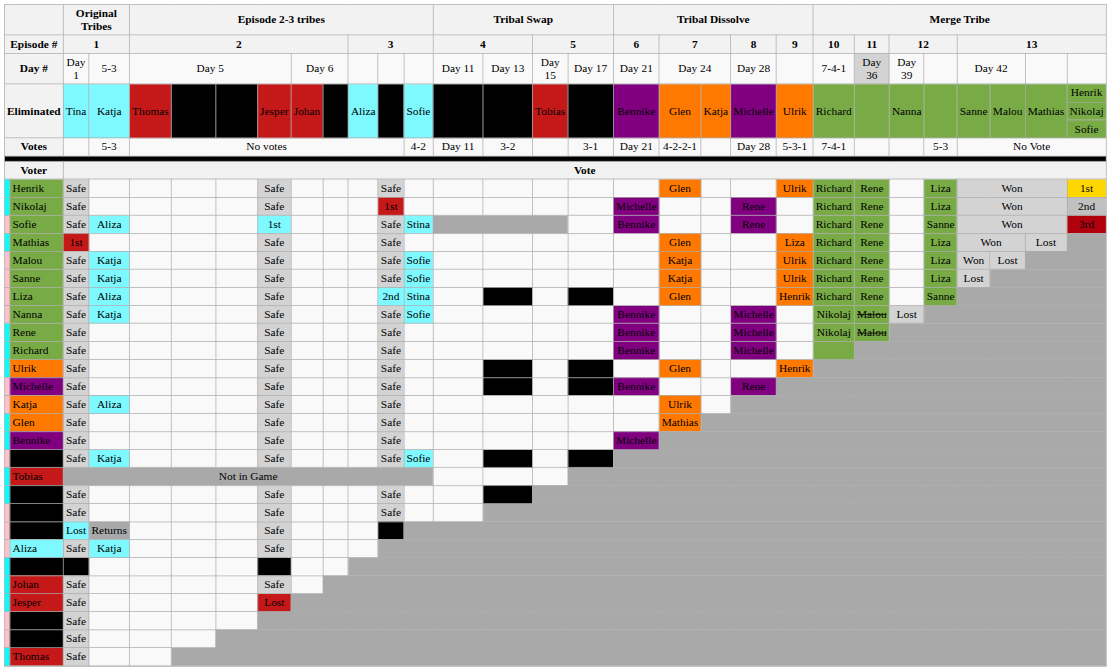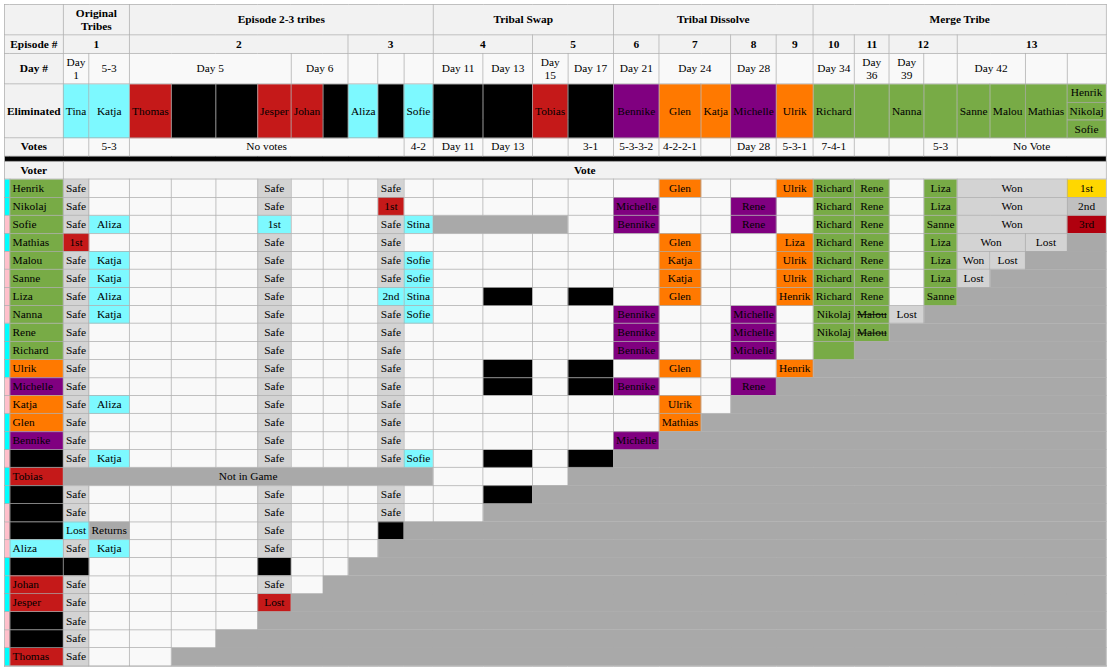 <table class="wikitable" style="text-align:center">
 <tr>
 <th colspan="2"></th>
 <th colspan="2">Original Tribes</th>
 <th colspan="9">Episode 2-3 tribes</th>
 <th colspan="4">Tribal Swap</th>
 <th colspan="5">Tribal Dissolve</th>
 <th colspan="8">Merge Tribe</th>
 </tr>
 <tr>
 <th colspan="2">Episode #</th>
 <th colspan=2>1</th>
 <th colspan=6>2</th>
 <th colspan=3>3</th>
 <th colspan=2>4</th>
 <th colspan=2>5</th>
 <th>6</th>
 <th colspan=2>7</th>
 <th>8</th>
 <th>9</th>
 <th>10</th>
 <th>11</th>
 <th colspan="2">12</th>
 <th colspan="4">13</th>
 </tr>
 <tr>
 <th colspan="2">Day #</th>
 <td>Day 1</td>
 <td>5-3</td>
 <td colspan="4">Day 5</td>
 <td colspan="2">Day 6</td>
 <td></td>
 <td></td>
 <td></td>
 <td>Day 11</td>
 <td>Day 13</td>
 <td>Day 15</td>
 <td>Day 17</td>
 <td>Day 21</td>
 <td colspan=2>Day 24</td>
 <td>Day 28</td>
 <td></td>
-<td>7-4-1</td>
-<td style="background: lightgrey;">Day 36</td>
+<td>Day 34</td>
+<td>Day 36</td>
 <td>Day 39</td>
 <td></td>
 <td colspan="2">Day 42</td>
 <td></td>
 <td colspan="3"></td>
 </tr>
 <tr>
 <th colspan="2" rowspan="3">Eliminated</th>
 <td rowspan="3" bgcolor="#7DF9FF">Tina</td>
 <td rowspan="3" bgcolor="#7DF9FF">Katja</td>
 <td rowspan="3" bgcolor="#C51919">Thomas</td>
 <td rowspan="3" bgcolor="black"><span>Caroline</span></td>
 <td rowspan="3" bgcolor="black"><span>Natasha</span></td>
 <td rowspan="3" bgcolor="#C51919">Jesper</td>
 <td rowspan="3" bgcolor="#C51919">Johan</td>
 <td rowspan="3" bgcolor="black"><span>Kim</span></td>
 <td rowspan="3" bgcolor="#7DF9FF">Aliza</td>
 <td rowspan="3" bgcolor="black"><span>Tina</span></td>
 <td rowspan="3" bgcolor="#7DF9FF">Sofie</td>
 <td rowspan="3" bgcolor="black"><span>Josephine</span></td>
 <td rowspan="3" bgcolor="black"><span>Benjamin</span></td>
 <td rowspan="3" bgcolor="#C51919">Tobias</td>
 <td rowspan="3" bgcolor="black"><span>Stina</span></td>
 <td rowspan="3" bgcolor="purple"><span>Bennike</span></td>
 <td rowspan="3" bgcolor="#FF7900"><span>Glen</span></td>
 <td rowspan="3" bgcolor="#FF7900">Katja</td>
 <td rowspan="3" bgcolor="purple"><span>Michelle</span></td>
 <td rowspan="3" bgcolor="#FF7900">Ulrik</td>
 <td rowspan="3" bgcolor="#78AB46">Richard</td>
 <td rowspan="3" bgcolor="#78AB46"></td>
 <td rowspan="3" bgcolor="#78AB46">Nanna</td>
 <td rowspan="3" bgcolor="#78AB46"></td>
 <td rowspan="3" bgcolor="#78AB46">Sanne</td>
 <td rowspan="3" bgcolor="#78AB46">Malou</td>
 <td rowspan="3" bgcolor="#78AB46">Mathias</td>
 <td rowspan="1" bgcolor="#78AB46">Henrik</td>
 </tr>
 <tr>
 <td rowspan="1" bgcolor="#78AB46">Nikolaj</td>
 </tr>
 <tr>
 <td rowspan="1" bgcolor="#78AB46">Sofie</td>
 </tr>
 <tr>
 <th colspan="2" rowspan="1">Votes</th>
 <td></td>
 <td>5-3</td>
 <td colspan="8">No votes</td>
 <td>4-2</td>
 <td>Day 11</td>
-<td>3-2</td>
+<td>Day 13</td>
 <td></td>
 <td>3-1</td>
-<td>Day 21</td>
+<td>5-3-3-2</td>
 <td>4-2-2-1</td>
 <td></td>
 <td>Day 28</td>
 <td>5-3-1</td>
 <td>7-4-1</td>
 <td></td>
 <td></td>
 <td>5-3</td>
 <td colspan="4">No Vote</td>
 </tr>
 <tr>
 <td bgcolor=black colspan="30"></td>
 </tr>
 <tr>
 <th colspan="2">Voter</th>
 <th colspan="28">Vote</th>
 </tr>
 <tr>
 <td style="background:cyan"></td>
 <td align="left" bgcolor="#78AB46">Henrik</td>
 <td bgcolor="lightgray">Safe</td>
 <td></td>
 <td></td>
 <td></td>
 <td></td>
 <td bgcolor="lightgray">Safe</td>
 <td></td>
 <td></td>
 <td></td>
 <td bgcolor="lightgray">Safe</td>
 <td></td>
 <td></td>
 <td></td>
 <td></td>
 <td></td>
 <td></td>
 <td bgcolor="#FF7900"><span>Glen</span></td>
 <td></td>
 <td></td>
 <td bgcolor="#FF7900">Ulrik</td>
 <td bgcolor="#78AB46">Richard</td>
 <td bgcolor="#78AB46">Rene</td>
 <td></td>
 <td bgcolor="#78AB46">Liza</td>
 <td colspan="3" bgcolor="lightgray">Won</td>
 <td bgcolor="gold">1st</td>
 </tr>
 <tr>
 <td style="background:cyan"></td>
 <td align="left" bgcolor="#78AB46">Nikolaj</td>
 <td bgcolor="lightgray">Safe</td>
 <td></td>
 <td></td>
 <td></td>
 <td></td>
 <td bgcolor="lightgray">Safe</td>
 <td></td>
 <td></td>
 <td></td>
 <td bgcolor="#C51919">1st</td>
 <td></td>
 <td></td>
 <td></td>
 <td></td>
 <td></td>
 <td bgcolor="purple"><span>Michelle</span></td>
 <td></td>
 <td></td>
 <td bgcolor="purple">Rene</td>
 <td></td>
 <td bgcolor="#78AB46">Richard</td>
 <td bgcolor="#78AB46">Rene</td>
 <td></td>
 <td bgcolor="#78AB46">Liza</td>
 <td colspan="3" bgcolor="lightgray">Won</td>
 <td bgcolor="silver">2nd</td>
 </tr>
 <tr>
 <td style="background:pink"></td>
 <td align="left" bgcolor="#78AB46">Sofie</td>
 <td bgcolor="lightgray">Safe</td>
 <td bgcolor="#7DF9FF">Aliza</td>
 <td></td>
 <td></td>
 <td></td>
 <td bgcolor="#7DF9FF">1st</td>
 <td></td>
 <td></td>
 <td></td>
 <td bgcolor="lightgray">Safe</td>
 <td bgcolor="#7DF9FF">Stina</td>
 <td bgcolor="darkgray" colspan="3"></td>
 <td></td>
 <td bgcolor="purple"><span>Bennike</span></td>
 <td></td>
 <td></td>
 <td bgcolor="purple">Rene</td>
 <td></td>
 <td bgcolor="#78AB46">Richard</td>
 <td bgcolor="#78AB46">Rene</td>
 <td></td>
 <td bgcolor="#78AB46">Sanne</td>
 <td colspan="3" bgcolor="lightgray">Won</td>
 <td bgcolor="bronze">3rd</td>
 </tr>
 <tr>
 <td style="background:cyan"></td>
 <td align="left" bgcolor="#78AB46">Mathias</td>
 <td bgcolor="#C51919">1st</td>
 <td></td>
 <td></td>
 <td></td>
 <td></td>
 <td bgcolor="lightgray">Safe</td>
 <td></td>
 <td></td>
 <td></td>
 <td bgcolor="lightgray">Safe</td>
 <td></td>
 <td></td>
 <td></td>
 <td></td>
 <td></td>
 <td></td>
 <td bgcolor="#FF7900"><span>Glen</span></td>
 <td></td>
 <td></td>
 <td bgcolor="#FF7900">Liza</td>
 <td bgcolor="#78AB46">Richard</td>
 <td bgcolor="#78AB46">Rene</td>
 <td></td>
 <td bgcolor="#78AB46">Liza</td>
 <td colspan="2" bgcolor="lightgray">Won</td>
 <td bgcolor="lightgray">Lost</td>
 <td bgcolor="darkgray" colspan="4"></td>
 </tr>
 <tr>
 <td style="background:pink"></td>
 <td align="left" bgcolor="#78AB46">Malou</td>
 <td bgcolor="lightgray">Safe</td>
 <td bgcolor="#7DF9FF">Katja</td>
 <td></td>
 <td></td>
 <td></td>
 <td bgcolor="lightgray">Safe</td>
 <td></td>
 <td></td>
 <td></td>
 <td bgcolor="lightgray">Safe</td>
 <td bgcolor="#7DF9FF">Sofie</td>
 <td></td>
 <td></td>
 <td></td>
 <td></td>
 <td></td>
 <td bgcolor="#FF7900">Katja</td>
 <td></td>
 <td></td>
 <td bgcolor="#FF7900">Ulrik</td>
 <td bgcolor="#78AB46">Richard</td>
 <td bgcolor="#78AB46">Rene</td>
 <td></td>
 <td bgcolor="#78AB46">Liza</td>
 <td bgcolor="lightgray">Won</td>
 <td bgcolor="lightgray">Lost</td>
 <td bgcolor="darkgray" colspan="5"></td>
 </tr>
 <tr>
 <td style="background:pink"></td>
 <td align="left" bgcolor="#78AB46">Sanne</td>
 <td bgcolor="lightgray">Safe</td>
 <td bgcolor="#7DF9FF">Katja</td>
 <td></td>
 <td></td>
 <td></td>
 <td bgcolor="lightgray">Safe</td>
 <td></td>
 <td></td>
 <td></td>
 <td bgcolor="lightgray">Safe</td>
 <td bgcolor="#7DF9FF">Sofie</td>
 <td></td>
 <td></td>
 <td></td>
 <td></td>
 <td></td>
 <td bgcolor="#FF7900">Katja</td>
 <td></td>
 <td></td>
 <td bgcolor="#FF7900">Ulrik</td>
 <td bgcolor="#78AB46">Richard</td>
 <td bgcolor="#78AB46">Rene</td>
 <td></td>
 <td bgcolor="#78AB46">Liza</td>
 <td bgcolor="lightgray">Lost</td>
 <td bgcolor="darkgray" colspan="6"></td>
 </tr>
 <tr>
 <td style="background:pink"></td>
 <td align="left" bgcolor="#78AB46">Liza</td>
 <td bgcolor="lightgray">Safe</td>
 <td bgcolor="#7DF9FF">Aliza</td>
 <td></td>
 <td></td>
 <td></td>
 <td bgcolor="lightgray">Safe</td>
 <td></td>
 <td></td>
 <td></td>
 <td bgcolor="#7DF9FF">2nd</td>
 <td bgcolor="#7DF9FF">Stina</td>
 <td></td>
 <td bgcolor="black"><span>Benjamin</span></td>
 <td></td>
 <td bgcolor="black"><span>Stina</span></td>
 <td></td>
 <td bgcolor="#FF7900"><span>Glen</span></td>
 <td></td>
 <td></td>
 <td bgcolor="#FF7900">Henrik</td>
 <td bgcolor="#78AB46">Richard</td>
 <td bgcolor="#78AB46">Rene</td>
 <td></td>
 <td bgcolor="#78AB46">Sanne</td>
 <td bgcolor="darkgray" colspan="7"></td>
 </tr>
 <tr>
 <td style="background:pink"></td>
 <td align="left" bgcolor="#78AB46">Nanna</td>
 <td bgcolor="lightgray">Safe</td>
 <td bgcolor="#7DF9FF">Katja</td>
 <td></td>
 <td></td>
 <td></td>
 <td bgcolor="lightgray">Safe</td>
 <td></td>
 <td></td>
 <td></td>
 <td bgcolor="lightgray">Safe</td>
 <td bgcolor="#7DF9FF">Sofie</td>
 <td></td>
 <td></td>
 <td></td>
 <td></td>
 <td bgcolor="purple"><span>Bennike</span></td>
 <td></td>
 <td></td>
 <td bgcolor="purple"><span>Michelle</span></td>
 <td></td>
 <td bgcolor="#78AB46">Nikolaj</td>
 <td bgcolor="#78AB46"><s>Malou</s></td>
 <td bgcolor="lightgray">Lost</td>
 <td bgcolor="darkgray" colspan="8"></td>
 </tr>
 <tr>
 <td style="background:cyan"></td>
 <td align="left" bgcolor="#78AB46">Rene</td>
 <td bgcolor="lightgray">Safe</td>
 <td></td>
 <td></td>
 <td></td>
 <td></td>
 <td bgcolor="lightgray">Safe</td>
 <td></td>
 <td></td>
 <td></td>
 <td bgcolor="lightgray">Safe</td>
 <td></td>
 <td></td>
 <td></td>
 <td></td>
 <td></td>
 <td bgcolor="purple"><span>Bennike</span></td>
 <td></td>
 <td></td>
 <td bgcolor="purple"><span>Michelle</span></td>
 <td></td>
 <td bgcolor="#78AB46">Nikolaj</td>
 <td bgcolor="#78AB46"><s>Malou</s></td>
 <td bgcolor="darkgray" colspan="9"></td>
 </tr>
 <tr>
 <td style="background:cyan"></td>
 <td align="left" bgcolor="#78AB46">Richard</td>
 <td bgcolor="lightgray">Safe</td>
 <td></td>
 <td></td>
 <td></td>
 <td></td>
 <td bgcolor="lightgray">Safe</td>
 <td></td>
 <td></td>
 <td></td>
 <td bgcolor="lightgray">Safe</td>
 <td></td>
 <td></td>
 <td></td>
 <td></td>
 <td></td>
 <td bgcolor="purple"><span>Bennike</span></td>
 <td></td>
 <td></td>
 <td bgcolor="purple"><span>Michelle</span></td>
 <td></td>
 <td bgcolor="#78AB46"></td>
 <td bgcolor="darkgray" colspan="9"></td>
 </tr>
 <tr>
 <td style="background:cyan"></td>
 <td align="left" bgcolor="#FF7900">Ulrik</td>
 <td bgcolor="lightgray">Safe</td>
 <td></td>
 <td></td>
 <td></td>
 <td></td>
 <td bgcolor="lightgray">Safe</td>
 <td></td>
 <td></td>
 <td></td>
 <td bgcolor="lightgray">Safe</td>
 <td></td>
 <td></td>
 <td bgcolor="black"><span>Benjamin</span></td>
 <td></td>
 <td bgcolor="black"><span>Stina</span></td>
 <td></td>
 <td bgcolor="#FF7900"><span>Glen</span></td>
 <td></td>
 <td></td>
 <td bgcolor="#FF7900">Henrik</td>
 <td bgcolor="darkgray" colspan="10"></td>
 </tr>
 <tr>
 <td style="background:pink"></td>
 <td align="left" bgcolor="purple"><span>Michelle</span></td>
 <td bgcolor="lightgray">Safe</td>
 <td></td>
 <td></td>
 <td></td>
 <td></td>
 <td bgcolor="lightgray">Safe</td>
 <td></td>
 <td></td>
 <td></td>
 <td bgcolor="lightgray">Safe</td>
 <td></td>
 <td></td>
 <td bgcolor="black"><span>Stina</span></td>
 <td></td>
 <td bgcolor="black"><span>Stina</span></td>
 <td bgcolor="purple"><span>Bennike</span></td>
 <td></td>
 <td></td>
 <td bgcolor="purple">Rene</td>
 <td bgcolor="darkgray" colspan="11"></td>
 </tr>
 <tr>
 <td style="background:pink"></td>
 <td align="left" bgcolor="#FF7900">Katja</td>
 <td bgcolor="lightgray">Safe</td>
 <td bgcolor="#7DF9FF">Aliza</td>
 <td></td>
 <td></td>
 <td></td>
 <td bgcolor="lightgray">Safe</td>
 <td></td>
 <td></td>
 <td></td>
 <td bgcolor="lightgray">Safe</td>
 <td></td>
 <td></td>
 <td></td>
 <td></td>
 <td></td>
 <td></td>
 <td bgcolor="#FF7900">Ulrik</td>
 <td></td>
 <td bgcolor="darkgray" colspan="12"></td>
 </tr>
 <tr>
 <td style="background:cyan"></td>
 <td align="left" bgcolor="#FF7900"><span>Glen</span></td>
 <td bgcolor="lightgray">Safe</td>
 <td></td>
 <td></td>
 <td></td>
 <td></td>
 <td bgcolor="lightgray">Safe</td>
 <td></td>
 <td></td>
 <td></td>
 <td bgcolor="lightgray">Safe</td>
 <td></td>
 <td></td>
 <td></td>
 <td></td>
 <td></td>
 <td></td>
 <td bgcolor="#FF7900">Mathias</td>
 <td bgcolor="darkgray" colspan="13"></td>
 </tr>
 <tr>
 <td style="background:cyan"></td>
 <td align="left" bgcolor="purple"><span>Bennike</span></td>
 <td bgcolor="lightgray">Safe</td>
 <td></td>
 <td></td>
 <td></td>
 <td></td>
 <td bgcolor="lightgray">Safe</td>
 <td></td>
 <td></td>
 <td></td>
 <td bgcolor="lightgray">Safe</td>
 <td></td>
 <td></td>
 <td></td>
 <td></td>
 <td></td>
 <td bgcolor="purple"><span>Michelle</span></td>
 <td bgcolor="darkgray" colspan="14"></td>
 </tr>
 <tr>
 <td style="background:pink"></td>
 <td align="left" bgcolor="black"><span>Stina</span></td>
 <td bgcolor="lightgray">Safe</td>
 <td bgcolor="#7DF9FF">Katja</td>
 <td></td>
 <td></td>
 <td></td>
 <td bgcolor="lightgray">Safe</td>
 <td></td>
 <td></td>
 <td></td>
 <td bgcolor="lightgray">Safe</td>
 <td bgcolor="#7DF9FF">Sofie</td>
 <td></td>
 <td bgcolor="black"><span>Benjamin</span></td>
 <td></td>
 <td bgcolor="black"><span>Michelle</span></td>
 <td bgcolor="darkgray" colspan="15"></td>
 </tr>
 <tr>
 <td style="background:cyan"></td>
 <td align="left" bgcolor="#C51919">Tobias</td>
 <td bgcolor="darkgray" colspan="11">Not in Game</td>
 <td></td>
 <td></td>
 <td></td>
 <td bgcolor="darkgray" colspan="16"></td>
 </tr>
 <tr>
 <td style="background:cyan"></td>
 <td align="left" bgcolor="black"><span>Benjamin</span></td>
 <td bgcolor="lightgray">Safe</td>
 <td></td>
 <td></td>
 <td></td>
 <td></td>
 <td bgcolor="lightgray">Safe</td>
 <td></td>
 <td></td>
 <td></td>
 <td bgcolor="lightgray">Safe</td>
 <td></td>
 <td></td>
 <td bgcolor="black"><span>Stina</span></td>
 <td bgcolor="darkgray" colspan="16"></td>
 </tr>
 <tr>
 <td style="background:pink"></td>
 <td align="left" bgcolor="black"><span>Josephine</span></td>
 <td bgcolor="lightgray">Safe</td>
 <td></td>
 <td></td>
 <td></td>
 <td></td>
 <td bgcolor="lightgray">Safe</td>
 <td></td>
 <td></td>
 <td></td>
 <td bgcolor="lightgray">Safe</td>
 <td></td>
 <td></td>
 <td bgcolor="darkgray" colspan="17"></td>
 </tr>
 <tr>
 <td style="background:pink"></td>
 <td align="left" bgcolor="black"><span>Tina</span></td>
 <td bgcolor="#7DF9FF">Lost</td>
 <td bgcolor="darkgray">Returns</td>
 <td></td>
 <td></td>
 <td></td>
 <td bgcolor="lightgray">Safe</td>
 <td></td>
 <td></td>
 <td></td>
 <td bgcolor="black"><span>Lost</span></td>
 <td bgcolor="darkgray" colspan="19"></td>
 </tr>
 <tr>
 <td style="background:pink"></td>
 <td align="left" bgcolor="#7DF9FF">Aliza</td>
 <td bgcolor="lightgray">Safe</td>
 <td bgcolor="#7DF9FF">Katja</td>
 <td></td>
 <td></td>
 <td></td>
 <td bgcolor="lightgray">Safe</td>
 <td></td>
 <td></td>
 <td></td>
 <td bgcolor="darkgray" colspan="20"></td>
 </tr>
 <tr>
 <td style="background:cyan"></td>
 <td align="left" bgcolor="black"><span>Kim</span></td>
 <td bgcolor="black"><span>2nd</span></td>
 <td></td>
 <td></td>
 <td></td>
 <td></td>
 <td bgcolor="black"><span>2nd</span></td>
 <td></td>
 <td></td>
 <td bgcolor="darkgray" colspan="21"></td>
 </tr>
 <tr>
 <td style="background:cyan"></td>
 <td align="left" bgcolor="#C51919">Johan</td>
 <td bgcolor="lightgray">Safe</td>
 <td></td>
 <td></td>
 <td></td>
 <td></td>
 <td bgcolor="lightgray">Safe</td>
 <td></td>
 <td bgcolor="darkgray" colspan="22"></td>
 </tr>
 <tr>
 <td style="background:cyan"></td>
 <td align="left" bgcolor="#C51919">Jesper</td>
 <td bgcolor="lightgray">Safe</td>
 <td></td>
 <td></td>
 <td></td>
 <td></td>
 <td bgcolor="#C51919">Lost</td>
 <td bgcolor="darkgray" colspan="23"></td>
 </tr>
 <tr>
 <td style="background:pink"></td>
 <td align="left" bgcolor="black"><span>Natasha</span></td>
 <td bgcolor="lightgray">Safe</td>
 <td></td>
 <td></td>
 <td></td>
 <td></td>
 <td bgcolor="darkgray" colspan="24"></td>
 </tr>
 <tr>
 <td style="background:pink"></td>
 <td align="left" bgcolor="black"><span>Caroline</span></td>
 <td bgcolor="lightgray">Safe</td>
 <td></td>
 <td></td>
 <td></td>
 <td bgcolor="darkgray" colspan="25"></td>
 </tr>
 <tr>
 <td style="background:cyan"></td>
 <td align="left" bgcolor="#C51919">Thomas</td>
 <td bgcolor="lightgray">Safe</td>
 <td></td>
 <td></td>
 <td bgcolor="darkgray" colspan="26"></td>
 </tr>
 <tr>
 </tr>
 </table>
